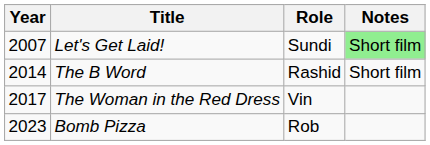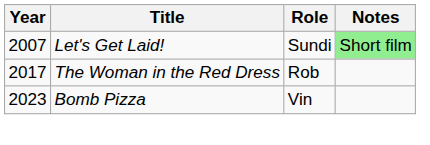 <table class = "wikitable sortable">
 <tr>
 <th>Year</th>
 <th>Title</th>
 <th>Role</th>
 <th>Notes</th>
 </tr>
 <tr>
 <td>2007</td>
 <td><em>Let's Get Laid!</em></td>
 <td>Sundi</td>
 <td style="background: lightgreen;">Short film</td>
 </tr>
 <tr>
-<td>2014</td>
-<td><em>The B Word</em></td>
-<td>Rashid</td>
-<td>Short film</td>
-</tr>
-<tr>
 <td>2017</td>
 <td><em>The Woman in the Red Dress</em></td>
-<td>Vin</td>
+<td>Rob</td>
 <td></td>
 </tr>
 <tr>
 <td>2023</td>
 <td><em>Bomb Pizza</em></td>
-<td>Rob</td>
+<td>Vin</td>
 <td></td>
 </tr>
 </table>
